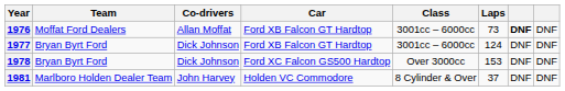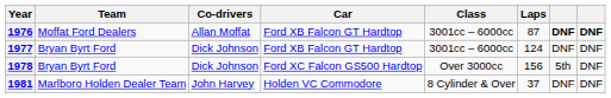 <table class="wikitable" style="text-align:center; font-size:90%">
 <tr>
 <th>Year</th>
 <th>Team</th>
 <th>Co-drivers</th>
 <th>Car</th>
 <th>Class</th>
 <th>Laps</th>
 <th></th>
 <th></th>
 </tr>
 <tr>
 <th><a href='#'>1976</a></th>
 <td align="left"> <a href='#'>Moffat Ford Dealers</a></td>
 <td align="left"> <a href='#'>Allan Moffat</a></td>
 <td align="left"><a href='#'>Ford XB Falcon GT Hardtop</a></td>
 <td>3001cc – 6000cc</td>
-<td>73</td>
+<td>87</td>
 <td><strong>DNF</strong></td>
-<td>DNF</td>
+<td><strong>DNF</strong></td>
 </tr>
 <tr>
 <th><a href='#'>1977</a></th>
 <td align="left"> <a href='#'>Bryan Byrt Ford</a></td>
 <td align="left"> <a href='#'>Dick Johnson</a></td>
 <td align="left"><a href='#'>Ford XB Falcon GT Hardtop</a></td>
 <td>3001cc – 6000cc</td>
 <td>124</td>
 <td>DNF</td>
 <td>DNF</td>
 </tr>
 <tr>
 <th><a href='#'>1978</a></th>
 <td align="left"> <a href='#'>Bryan Byrt Ford</a></td>
 <td align="left"> <a href='#'>Dick Johnson</a></td>
 <td align="left"><a href='#'>Ford XC Falcon GS500 Hardtop</a></td>
 <td>Over 3000cc</td>
-<td>153</td>
-<td>DNF</td>
+<td>156</td>
+<td>5th</td>
 <td>DNF</td>
 </tr>
 <tr>
 <th><a href='#'>1981</a></th>
 <td align="left"> <a href='#'>Marlboro Holden Dealer Team</a></td>
 <td align="left"> <a href='#'>John Harvey</a></td>
 <td align="left"><a href='#'>Holden VC Commodore</a></td>
 <td>8 Cylinder & Over</td>
 <td>37</td>
 <td>DNF</td>
 <td>DNF</td>
 </tr>
 </table>
